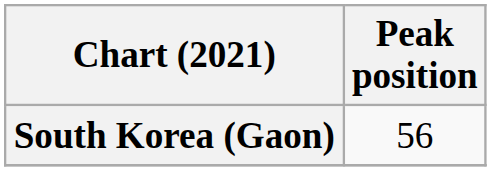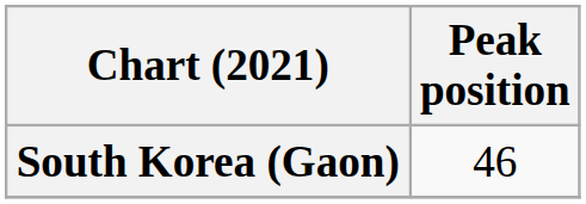 <table class="wikitable plainrowheaders nowrap" style="text-align:center">
 <tr>
 <th scope="col">Chart (2021)</th>
 <th scope="col">Peak<br>position</th>
 </tr>
 <tr>
 <th scope="row">South Korea (Gaon)</th>
-<td>56</td>
+<td>46</td>
 </tr>
 <tr>
 </tr>
 </table>
